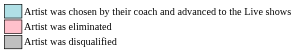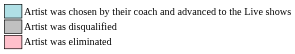 <table class="toccolours" style="font-size: 100%; white-space: nowrap;">
 <tr>
 <td style="background:#b0e0e6; border:1px solid black;">      </td>
 <td>Artist was chosen by their coach and advanced to the Live shows</td>
 </tr>
 <tr>
+<td style="background:#C0C0C0; border:1px solid black;">      </td>
+<td>Artist was disqualified</td>
+</tr>
+<tr>
 <td style="background:#ffc0cb; border:1px solid black;">      </td>
 <td>Artist was eliminated</td>
 </tr>
-<tr>
-<td style="background:#C0C0C0; border:1px solid black;">      </td>
-<td>Artist was disqualified</td>
-</tr>
 </table>
